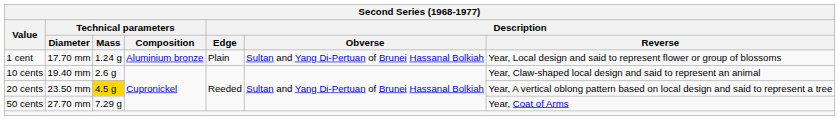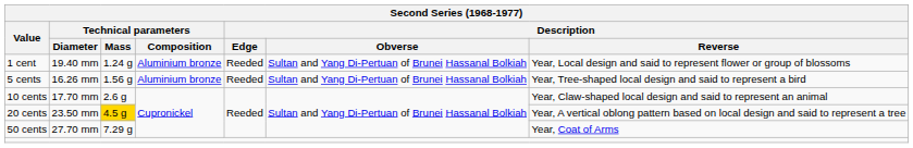 <table class="wikitable" style="font-size: 90%">
 <tr>
 <th colspan="7">Second Series (1968-1977) </th>
 </tr>
 <tr>
 <th rowspan="2">Value</th>
 <th colspan="3">Technical parameters</th>
 <th colspan="3">Description</th>
 </tr>
 <tr>
 <th>Diameter</th>
 <th>Mass</th>
 <th>Composition</th>
 <th>Edge</th>
 <th>Obverse</th>
 <th>Reverse</th>
 </tr>
 <tr>
 <td>1 cent</td>
-<td>17.70 mm</td>
+<td>19.40 mm</td>
 <td>1.24 g</td>
 <td><a href='#'>Aluminium bronze</a></td>
-<td>Plain</td>
+<td>Reeded</td>
 <td><a href='#'>Sultan</a> and <a href='#'>Yang Di-Pertuan</a> of <a href='#'>Brunei</a> <a href='#'>Hassanal Bolkiah</a></td>
 <td>Year, Local design and said to represent flower or group of blossoms</td>
 </tr>
 <tr>
+<td>5 cents</td>
+<td>16.26 mm</td>
+<td>1.56 g</td>
+<td><a href='#'>Aluminium bronze</a></td>
+<td>Reeded</td>
+<td><a href='#'>Sultan</a> and <a href='#'>Yang Di-Pertuan</a> of <a href='#'>Brunei</a> <a href='#'>Hassanal Bolkiah</a></td>
+<td>Year, Tree-shaped local design and said to represent a bird</td>
+</tr>
+<tr>
 <td>10 cents</td>
-<td>19.40 mm</td>
+<td>17.70 mm</td>
 <td>2.6 g</td>
 <td rowspan="3"><a href='#'>Cupronickel</a></td>
 <td rowspan="3">Reeded</td>
 <td rowspan="3"><a href='#'>Sultan</a> and <a href='#'>Yang Di-Pertuan</a> of <a href='#'>Brunei</a> <a href='#'>Hassanal Bolkiah</a></td>
 <td>Year, Claw-shaped local design and said to represent an animal</td>
 </tr>
 <tr>
 <td>20 cents</td>
 <td>23.50 mm</td>
 <td style="background: gold;">4.5 g</td>
 <td>Year, A vertical oblong pattern based on local design and said to represent a tree</td>
 </tr>
 <tr>
 <td>50 cents</td>
 <td>27.70 mm</td>
 <td>7.29 g</td>
 <td>Year, <a href='#'>Coat of Arms</a></td>
 </tr>
 <tr>
 <td colspan="7"></td>
 </tr>
 </table>
